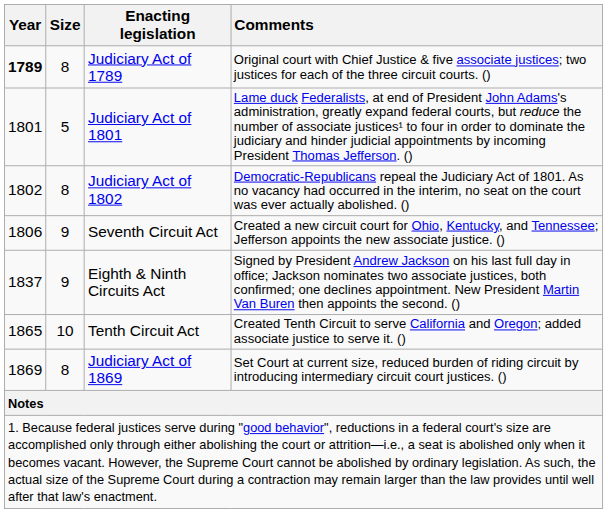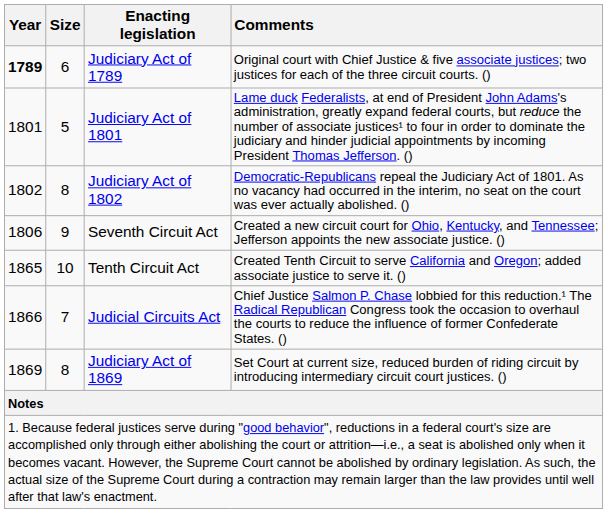 <table class="wikitable" style="margin: 1em auto 1em auto">
 <tr>
 <th width="30">Year</th>
 <th style="text-align:center;" width="33">Size</th>
 <th style="text-align:center;" width="145">Enacting legislation</th>
 <th style="text-align:left;">Comments</th>
 </tr>
 <tr>
 <td><strong>1789</strong></td>
-<td style="text-align:center;">8</td>
+<td style="text-align:center;">6</td>
 <td><a href='#'>Judiciary Act of 1789</a></td>
 <td style="font-size:85%;">Original court with Chief Justice & five <a href='#'>associate justices</a>; two justices for each of the three circuit courts. ()</td>
 </tr>
 <tr>
 <td>1801</td>
 <td style="text-align:center;">5</td>
 <td><a href='#'>Judiciary Act of 1801</a></td>
 <td style="font-size:85%;"><a href='#'>Lame duck</a> <a href='#'>Federalists</a>, at end of President <a href='#'>John Adams</a>'s administration, greatly expand federal courts, but <em>reduce</em> the number of associate justices¹ to four in order to dominate the judiciary and hinder judicial appointments by incoming President <a href='#'>Thomas Jefferson</a>. ()</td>
 </tr>
 <tr>
 <td>1802</td>
 <td style="text-align:center;">8</td>
 <td><a href='#'>Judiciary Act of 1802</a></td>
 <td style="font-size:85%;"><a href='#'>Democratic-Republicans</a> repeal the Judiciary Act of 1801. As no vacancy had occurred in the interim, no seat on the court was ever actually abolished. ()</td>
 </tr>
 <tr>
 <td>1806</td>
 <td style="text-align:center;">9</td>
 <td>Seventh Circuit Act</td>
 <td style="font-size:85%;">Created a new circuit court for <a href='#'>Ohio</a>, <a href='#'>Kentucky</a>, and <a href='#'>Tennessee</a>; Jefferson appoints the new associate justice. ()</td>
 </tr>
 <tr>
-<td>1837</td>
-<td style="text-align:center;">9</td>
-<td>Eighth & Ninth Circuits Act</td>
-<td style="font-size:85%;">Signed by President <a href='#'>Andrew Jackson</a> on his last full day in office; Jackson nominates two associate justices, both confirmed; one declines appointment. New President <a href='#'>Martin Van Buren</a> then appoints the second. ()</td>
-</tr>
-<tr>
 <td>1865</td>
 <td style="text-align:center;">10</td>
 <td>Tenth Circuit Act</td>
 <td style="font-size:85%;">Created Tenth Circuit to serve <a href='#'>California</a> and <a href='#'>Oregon</a>; added associate justice to serve it. ()</td>
+</tr>
+<tr>
+<td>1866</td>
+<td style="text-align:center;">7</td>
+<td><a href='#'>Judicial Circuits Act</a></td>
+<td style="font-size:85%;">Chief Justice <a href='#'>Salmon P. Chase</a> lobbied for this reduction.¹ The <a href='#'>Radical Republican</a> Congress took the occasion to overhaul the courts to reduce the influence of former Confederate States. ()</td>
 </tr>
 <tr>
 <td>1869</td>
 <td style="text-align:center;">8</td>
 <td><a href='#'>Judiciary Act of 1869</a></td>
 <td style="font-size:85%;">Set Court at current size, reduced burden of riding circuit by introducing intermediary circuit court justices. ()</td>
 </tr>
 <tr>
 <th colspan=4 style="text-align:left;"><small><strong>Notes</strong></small></th>
 </tr>
 <tr>
 <td colspan=4 style="text-align:left;"><small>1. Because federal justices serve during "<a href='#'>good behavior</a>", reductions in a federal court's size are accomplished only through either abolishing the court or attrition—i.e., a seat is abolished only when it becomes vacant. However, the Supreme Court cannot be abolished by ordinary legislation. As such, the actual size of the Supreme Court during a contraction may remain larger than the law provides until well after that law's enactment.</small></td>
 </tr>
 </table>
